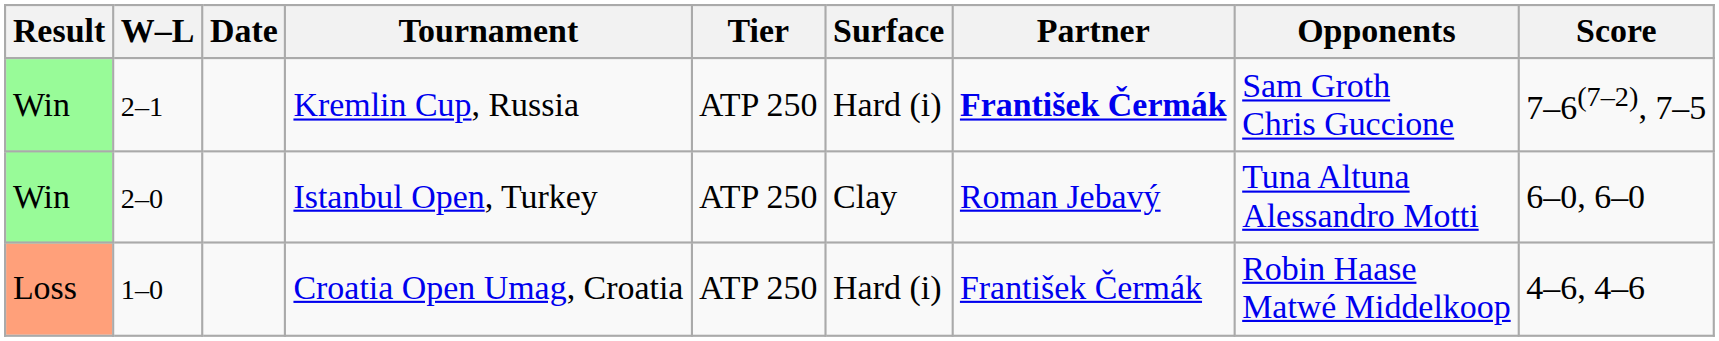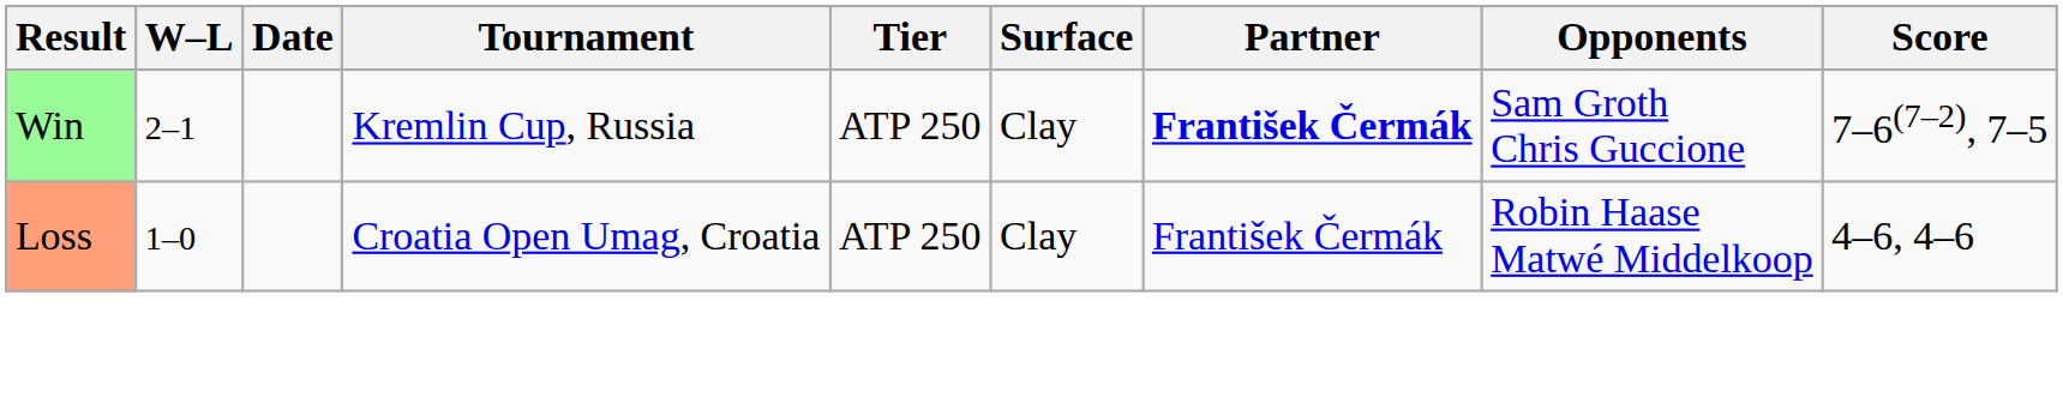 <table class="sortable wikitable">
 <tr>
 <th>Result</th>
 <th class="unsortable">W–L</th>
 <th>Date</th>
 <th>Tournament</th>
 <th>Tier</th>
 <th>Surface</th>
 <th>Partner</th>
 <th>Opponents</th>
 <th class="unsortable">Score</th>
 </tr>
 <tr>
 <td bgcolor=98FB98>Win</td>
 <td><small>2–1</small></td>
 <td><a href='#'></a></td>
 <td><a href='#'>Kremlin Cup</a>, Russia</td>
 <td>ATP 250</td>
-<td>Hard (i)</td>
+<td>Clay</td>
 <td><strong> <a href='#'>František Čermák</a></strong></td>
 <td> <a href='#'>Sam Groth</a><br> <a href='#'>Chris Guccione</a></td>
 <td>7–6<sup>(7–2)</sup>, 7–5</td>
-</tr>
-<tr>
-<td bgcolor=98FB98>Win</td>
-<td><small>2–0</small></td>
-<td><a href='#'></a></td>
-<td><a href='#'>Istanbul Open</a>, Turkey</td>
-<td>ATP 250</td>
-<td>Clay</td>
-<td> <a href='#'>Roman Jebavý</a></td>
-<td> <a href='#'>Tuna Altuna</a><br> <a href='#'>Alessandro Motti</a></td>
-<td>6–0, 6–0</td>
 </tr>
 <tr>
 <td bgcolor="FFA07A">Loss</td>
 <td><small>1–0</small></td>
 <td><a href='#'></a></td>
 <td><a href='#'>Croatia Open Umag</a>, Croatia</td>
 <td>ATP 250</td>
-<td>Hard (i)</td>
+<td>Clay</td>
 <td> <a href='#'>František Čermák</a></td>
 <td> <a href='#'>Robin Haase</a><br> <a href='#'>Matwé Middelkoop</a></td>
 <td>4–6, 4–6</td>
 </tr>
 </table>
